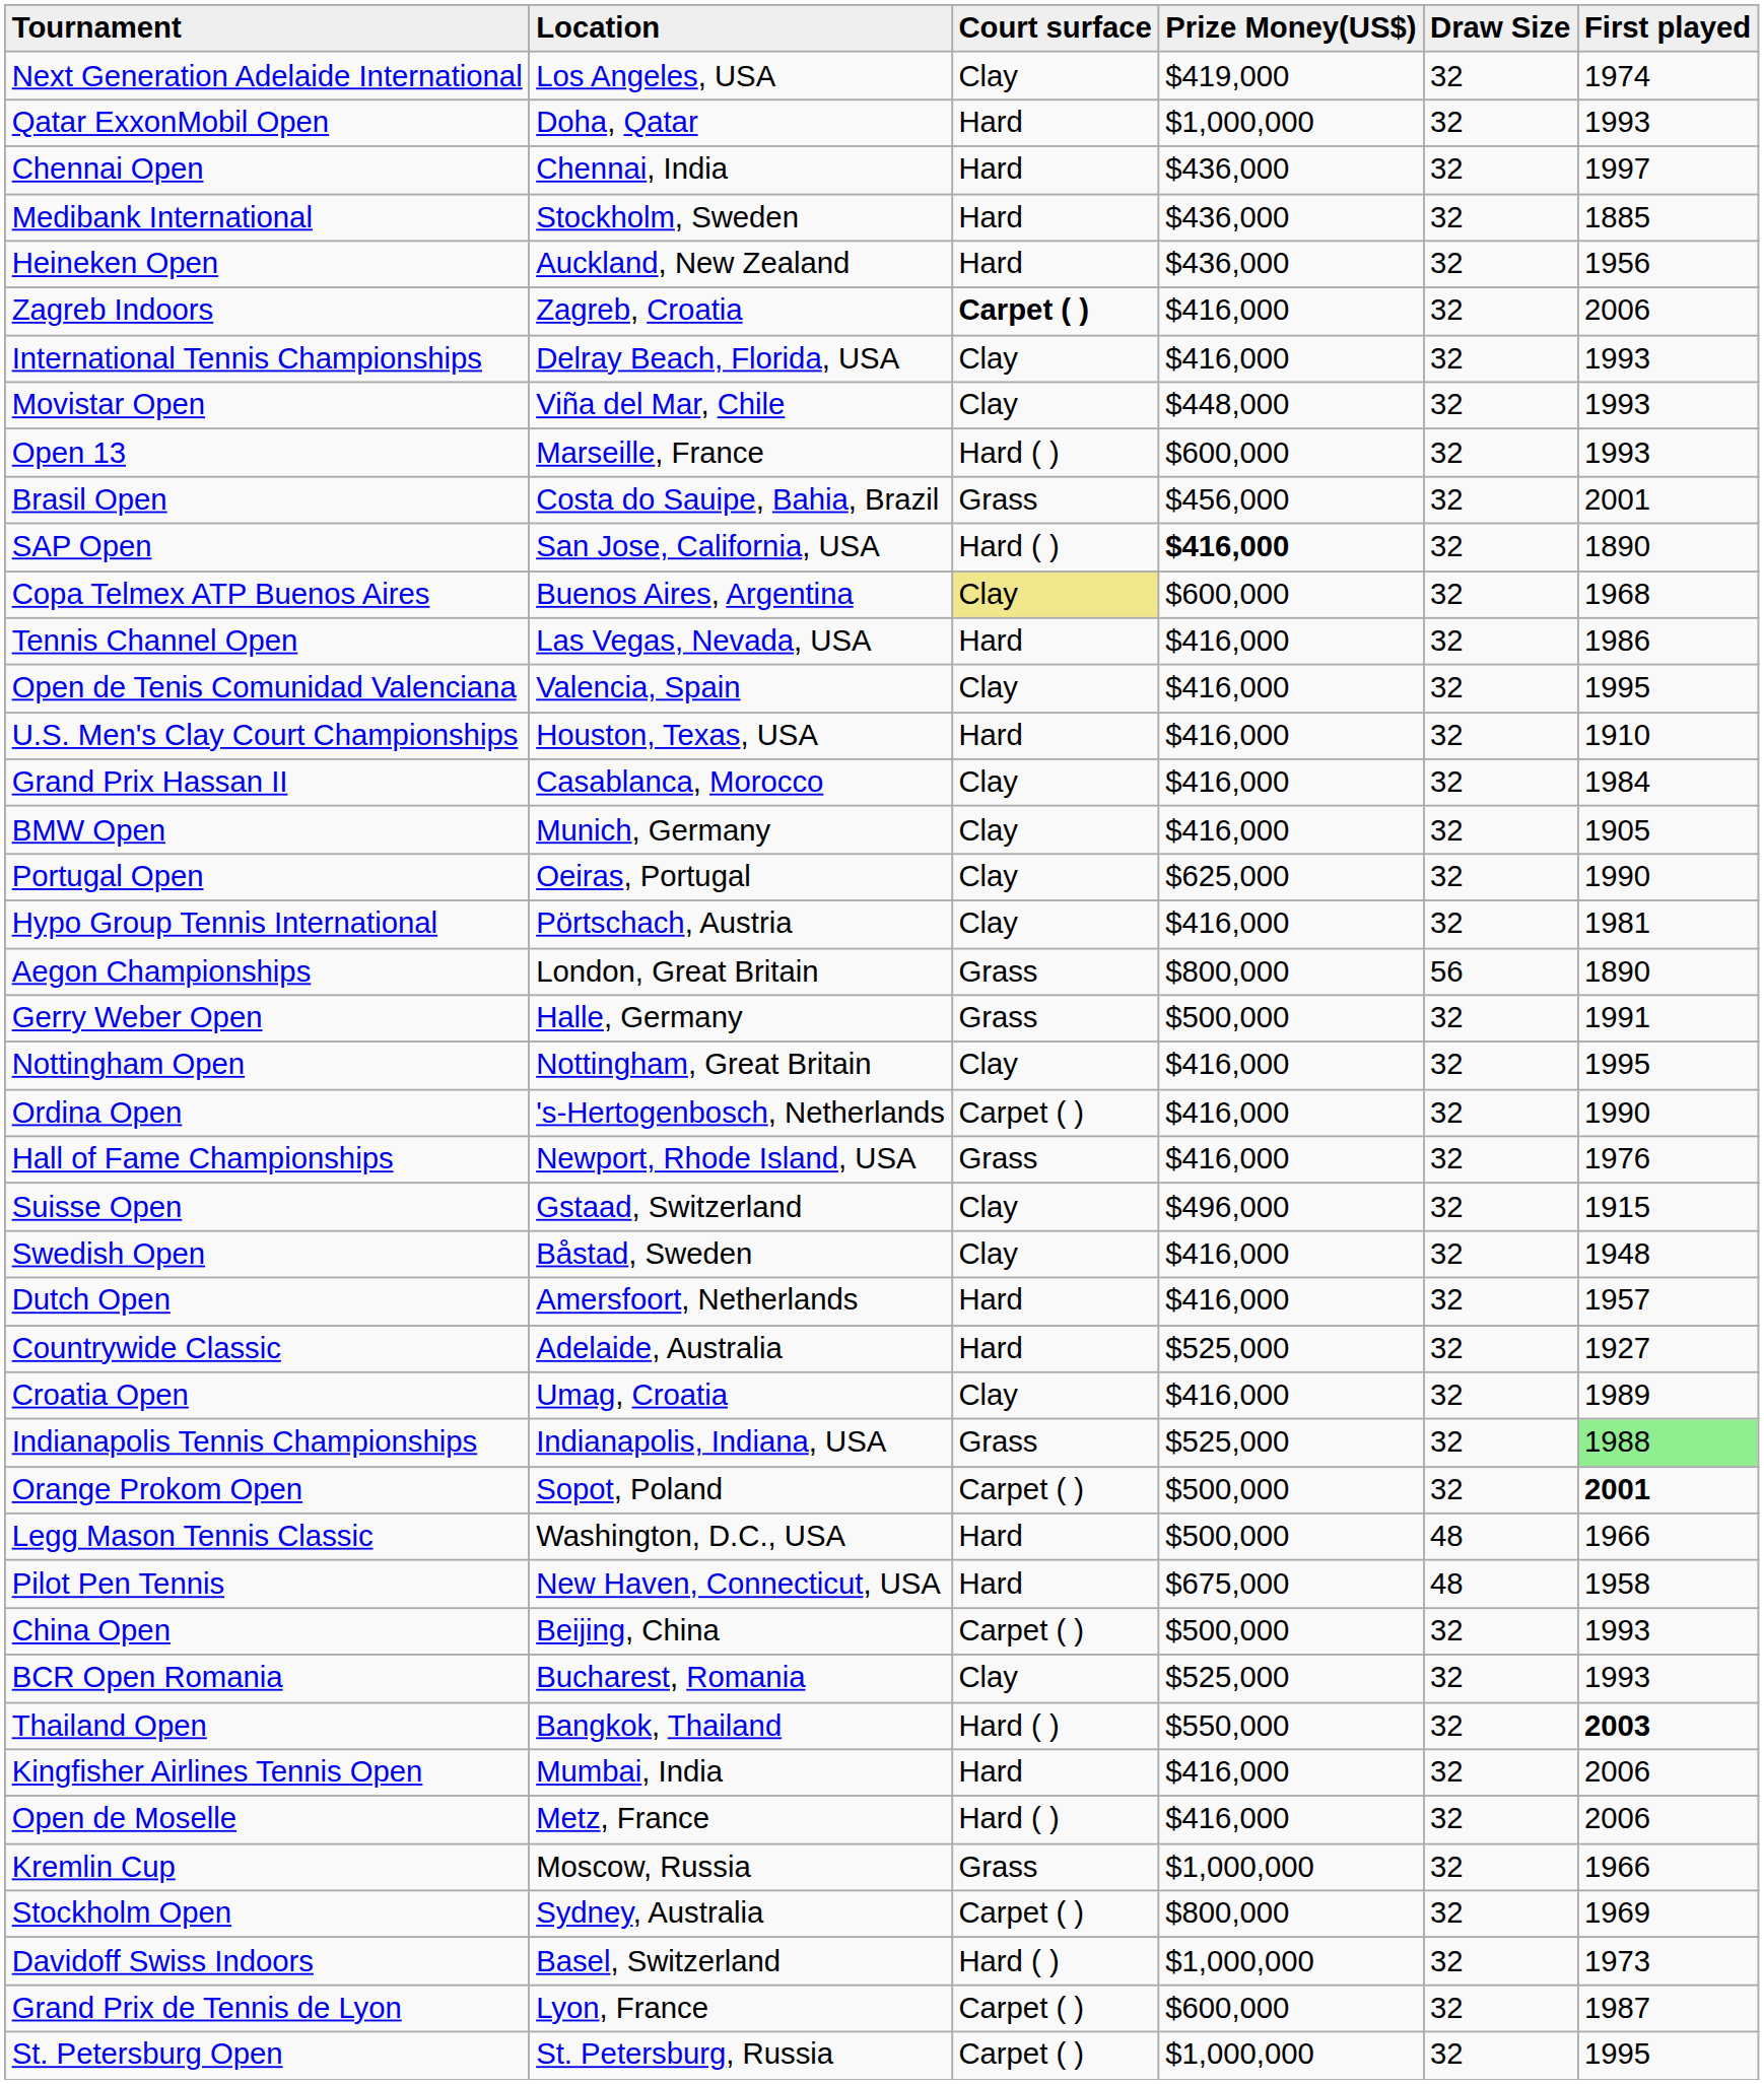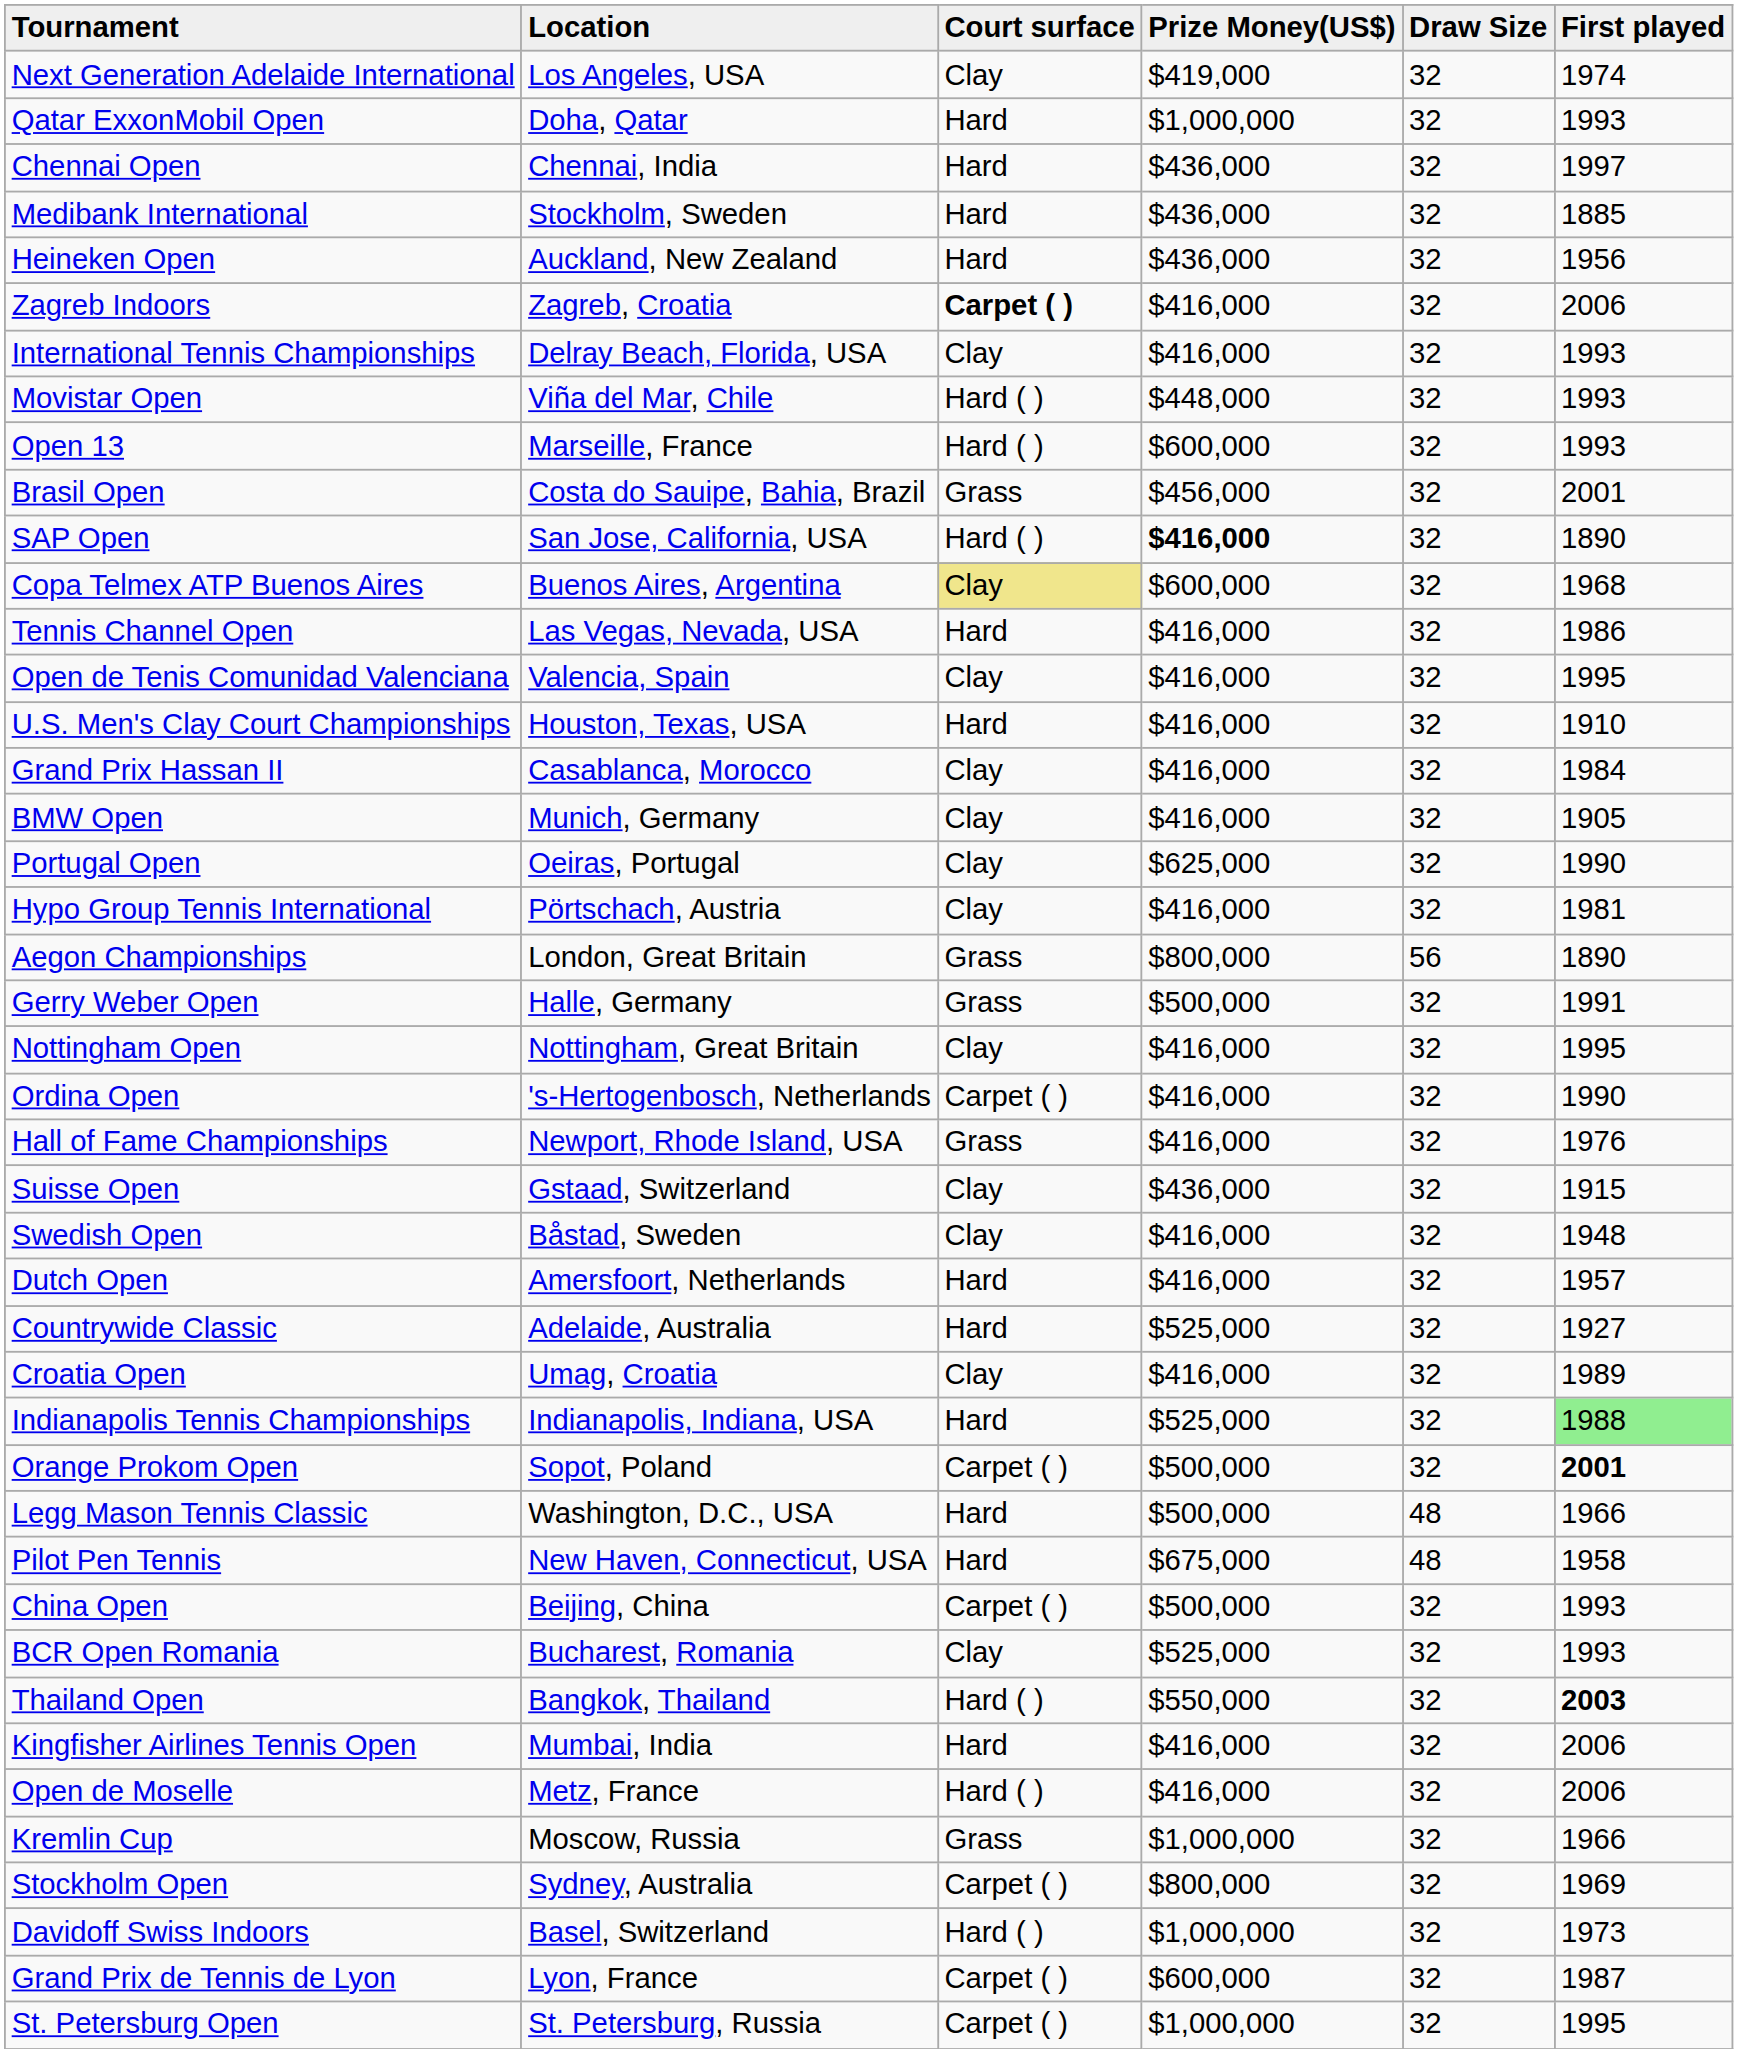 <table class="wikitable sortable">
 <tr bgcolor="efefef">
 <td><strong>Tournament</strong></td>
 <td><strong>Location</strong></td>
 <td><strong>Court surface</strong></td>
 <td><strong>Prize Money(US$)</strong></td>
 <td><strong>Draw Size</strong></td>
 <td><strong>First played</strong></td>
 </tr>
 <tr>
 <td><a href='#'>Next Generation Adelaide International</a></td>
 <td><a href='#'>Los Angeles</a>, USA</td>
 <td>Clay</td>
 <td>$419,000</td>
 <td>32</td>
 <td>1974</td>
 </tr>
 <tr>
 <td><a href='#'>Qatar ExxonMobil Open</a></td>
 <td><a href='#'>Doha</a>, <a href='#'>Qatar</a></td>
 <td>Hard</td>
 <td>$1,000,000</td>
 <td>32</td>
 <td>1993</td>
 </tr>
 <tr>
 <td><a href='#'>Chennai Open</a></td>
 <td><a href='#'>Chennai</a>, India</td>
 <td>Hard</td>
 <td>$436,000</td>
 <td>32</td>
 <td>1997</td>
 </tr>
 <tr>
 <td><a href='#'>Medibank International</a></td>
 <td><a href='#'>Stockholm</a>, Sweden</td>
 <td>Hard</td>
 <td>$436,000</td>
 <td>32</td>
 <td>1885</td>
 </tr>
 <tr>
 <td><a href='#'>Heineken Open</a></td>
 <td><a href='#'>Auckland</a>, New Zealand</td>
 <td>Hard</td>
 <td>$436,000</td>
 <td>32</td>
 <td>1956</td>
 </tr>
 <tr>
 <td><a href='#'>Zagreb Indoors</a></td>
 <td><a href='#'>Zagreb</a>, <a href='#'>Croatia</a></td>
 <td><strong>Carpet (  )</strong></td>
 <td>$416,000</td>
 <td>32</td>
 <td>2006</td>
 </tr>
 <tr>
 <td><a href='#'>International Tennis Championships</a></td>
 <td><a href='#'>Delray Beach, Florida</a>, USA</td>
 <td>Clay</td>
 <td>$416,000</td>
 <td>32</td>
 <td>1993</td>
 </tr>
 <tr>
 <td><a href='#'>Movistar Open</a></td>
 <td><a href='#'>Viña del Mar</a>, <a href='#'>Chile</a></td>
-<td>Clay</td>
+<td>Hard (  )</td>
 <td>$448,000</td>
 <td>32</td>
 <td>1993</td>
 </tr>
 <tr>
 <td><a href='#'>Open 13</a></td>
 <td><a href='#'>Marseille</a>, France</td>
 <td>Hard (  )</td>
 <td>$600,000</td>
 <td>32</td>
 <td>1993</td>
 </tr>
 <tr>
 <td><a href='#'>Brasil Open</a></td>
 <td><a href='#'>Costa do Sauipe</a>, <a href='#'>Bahia</a>, Brazil</td>
 <td>Grass</td>
 <td>$456,000</td>
 <td>32</td>
 <td>2001</td>
 </tr>
 <tr>
 <td><a href='#'>SAP Open</a></td>
 <td><a href='#'>San Jose, California</a>, USA</td>
 <td>Hard (  )</td>
 <td><strong>$416,000</strong></td>
 <td>32</td>
 <td>1890</td>
 </tr>
 <tr>
 <td><a href='#'>Copa Telmex ATP Buenos Aires</a></td>
 <td><a href='#'>Buenos Aires</a>, <a href='#'>Argentina</a></td>
 <td style="background: khaki;">Clay</td>
 <td>$600,000</td>
 <td>32</td>
 <td>1968</td>
 </tr>
 <tr>
 <td><a href='#'>Tennis Channel Open</a></td>
 <td><a href='#'>Las Vegas, Nevada</a>, USA</td>
 <td>Hard</td>
 <td>$416,000</td>
 <td>32</td>
 <td>1986</td>
 </tr>
 <tr>
 <td><a href='#'>Open de Tenis Comunidad Valenciana</a></td>
 <td><a href='#'>Valencia, Spain</a></td>
 <td>Clay</td>
 <td>$416,000</td>
 <td>32</td>
 <td>1995</td>
 </tr>
 <tr>
 <td><a href='#'>U.S. Men's Clay Court Championships</a></td>
 <td><a href='#'>Houston, Texas</a>, USA</td>
 <td>Hard</td>
 <td>$416,000</td>
 <td>32</td>
 <td>1910</td>
 </tr>
 <tr>
 <td><a href='#'>Grand Prix Hassan II</a></td>
 <td><a href='#'>Casablanca</a>, <a href='#'>Morocco</a></td>
 <td>Clay</td>
 <td>$416,000</td>
 <td>32</td>
 <td>1984</td>
 </tr>
 <tr>
 <td><a href='#'>BMW Open</a></td>
 <td><a href='#'>Munich</a>, Germany</td>
 <td>Clay</td>
 <td>$416,000</td>
 <td>32</td>
 <td>1905</td>
 </tr>
 <tr>
 <td><a href='#'>Portugal Open</a></td>
 <td><a href='#'>Oeiras</a>, Portugal</td>
 <td>Clay</td>
 <td>$625,000</td>
 <td>32</td>
 <td>1990</td>
 </tr>
 <tr>
 <td><a href='#'>Hypo Group Tennis International</a></td>
 <td><a href='#'>Pörtschach</a>, Austria</td>
 <td>Clay</td>
 <td>$416,000</td>
 <td>32</td>
 <td>1981</td>
 </tr>
 <tr>
 <td><a href='#'>Aegon Championships</a></td>
 <td>London, Great Britain</td>
 <td>Grass</td>
 <td>$800,000</td>
 <td>56</td>
 <td>1890</td>
 </tr>
 <tr>
 <td><a href='#'>Gerry Weber Open</a></td>
 <td><a href='#'>Halle</a>, Germany</td>
 <td>Grass</td>
 <td>$500,000</td>
 <td>32</td>
 <td>1991</td>
 </tr>
 <tr>
 <td><a href='#'>Nottingham Open</a></td>
 <td><a href='#'>Nottingham</a>, Great Britain</td>
 <td>Clay</td>
 <td>$416,000</td>
 <td>32</td>
 <td>1995</td>
 </tr>
 <tr>
 <td><a href='#'>Ordina Open</a></td>
 <td><a href='#'>'s-Hertogenbosch</a>, Netherlands</td>
 <td>Carpet (  )</td>
 <td>$416,000</td>
 <td>32</td>
 <td>1990</td>
 </tr>
 <tr>
 <td><a href='#'>Hall of Fame Championships</a></td>
 <td><a href='#'>Newport, Rhode Island</a>, USA</td>
 <td>Grass</td>
 <td>$416,000</td>
 <td>32</td>
 <td>1976</td>
 </tr>
 <tr>
 <td><a href='#'>Suisse Open</a></td>
 <td><a href='#'>Gstaad</a>, Switzerland</td>
 <td>Clay</td>
-<td>$496,000</td>
+<td>$436,000</td>
 <td>32</td>
 <td>1915</td>
 </tr>
 <tr>
 <td><a href='#'>Swedish Open</a></td>
 <td><a href='#'>Båstad</a>, Sweden</td>
 <td>Clay</td>
 <td>$416,000</td>
 <td>32</td>
 <td>1948</td>
 </tr>
 <tr>
 <td><a href='#'>Dutch Open</a></td>
 <td><a href='#'>Amersfoort</a>, Netherlands</td>
 <td>Hard</td>
 <td>$416,000</td>
 <td>32</td>
 <td>1957</td>
 </tr>
 <tr>
 <td><a href='#'>Countrywide Classic</a></td>
 <td><a href='#'>Adelaide</a>, Australia</td>
 <td>Hard</td>
 <td>$525,000</td>
 <td>32</td>
 <td>1927</td>
 </tr>
 <tr>
 <td><a href='#'>Croatia Open</a></td>
 <td><a href='#'>Umag</a>, <a href='#'>Croatia</a></td>
 <td>Clay</td>
 <td>$416,000</td>
 <td>32</td>
 <td>1989</td>
 </tr>
 <tr>
 <td><a href='#'>Indianapolis Tennis Championships</a></td>
 <td><a href='#'>Indianapolis, Indiana</a>, USA</td>
-<td>Grass</td>
+<td>Hard</td>
 <td>$525,000</td>
 <td>32</td>
 <td style="background: lightgreen;">1988</td>
 </tr>
 <tr>
 <td><a href='#'>Orange Prokom Open</a></td>
 <td><a href='#'>Sopot</a>, Poland</td>
 <td>Carpet (  )</td>
 <td>$500,000</td>
 <td>32</td>
 <td><strong>2001</strong></td>
 </tr>
 <tr>
 <td><a href='#'>Legg Mason Tennis Classic</a></td>
 <td>Washington, D.C., USA</td>
 <td>Hard</td>
 <td>$500,000</td>
 <td>48</td>
 <td>1966</td>
 </tr>
 <tr>
 <td><a href='#'>Pilot Pen Tennis</a></td>
 <td><a href='#'>New Haven, Connecticut</a>, USA</td>
 <td>Hard</td>
 <td>$675,000</td>
 <td>48</td>
 <td>1958</td>
 </tr>
 <tr>
 <td><a href='#'>China Open</a></td>
 <td><a href='#'>Beijing</a>, China</td>
 <td>Carpet (  )</td>
 <td>$500,000</td>
 <td>32</td>
 <td>1993</td>
 </tr>
 <tr>
 <td><a href='#'>BCR Open Romania</a></td>
 <td><a href='#'>Bucharest</a>, <a href='#'>Romania</a></td>
 <td>Clay</td>
 <td>$525,000</td>
 <td>32</td>
 <td>1993</td>
 </tr>
 <tr>
 <td><a href='#'>Thailand Open</a></td>
 <td><a href='#'>Bangkok</a>, <a href='#'>Thailand</a></td>
 <td>Hard (  )</td>
 <td>$550,000</td>
 <td>32</td>
 <td><strong>2003</strong></td>
 </tr>
 <tr>
 <td><a href='#'>Kingfisher Airlines Tennis Open</a></td>
 <td><a href='#'>Mumbai</a>, India</td>
 <td>Hard</td>
 <td>$416,000</td>
 <td>32</td>
 <td>2006</td>
 </tr>
 <tr>
 <td><a href='#'>Open de Moselle</a></td>
 <td><a href='#'>Metz</a>, France</td>
 <td>Hard (  )</td>
 <td>$416,000</td>
 <td>32</td>
 <td>2006</td>
 </tr>
 <tr>
 <td><a href='#'>Kremlin Cup</a></td>
 <td>Moscow, Russia</td>
 <td>Grass</td>
 <td>$1,000,000</td>
 <td>32</td>
 <td>1966</td>
 </tr>
 <tr>
 <td><a href='#'>Stockholm Open</a></td>
 <td><a href='#'>Sydney</a>, Australia</td>
 <td>Carpet (  )</td>
 <td>$800,000</td>
 <td>32</td>
 <td>1969</td>
 </tr>
 <tr>
 <td><a href='#'>Davidoff Swiss Indoors</a></td>
 <td><a href='#'>Basel</a>, Switzerland</td>
 <td>Hard (  )</td>
 <td>$1,000,000</td>
 <td>32</td>
 <td>1973</td>
 </tr>
 <tr>
 <td><a href='#'>Grand Prix de Tennis de Lyon</a></td>
 <td><a href='#'>Lyon</a>, France</td>
 <td>Carpet (  )</td>
 <td>$600,000</td>
 <td>32</td>
 <td>1987</td>
 </tr>
 <tr>
 <td><a href='#'>St. Petersburg Open</a></td>
 <td><a href='#'>St. Petersburg</a>, Russia</td>
 <td>Carpet (  )</td>
 <td>$1,000,000</td>
 <td>32</td>
 <td>1995</td>
 </tr>
 </table>
